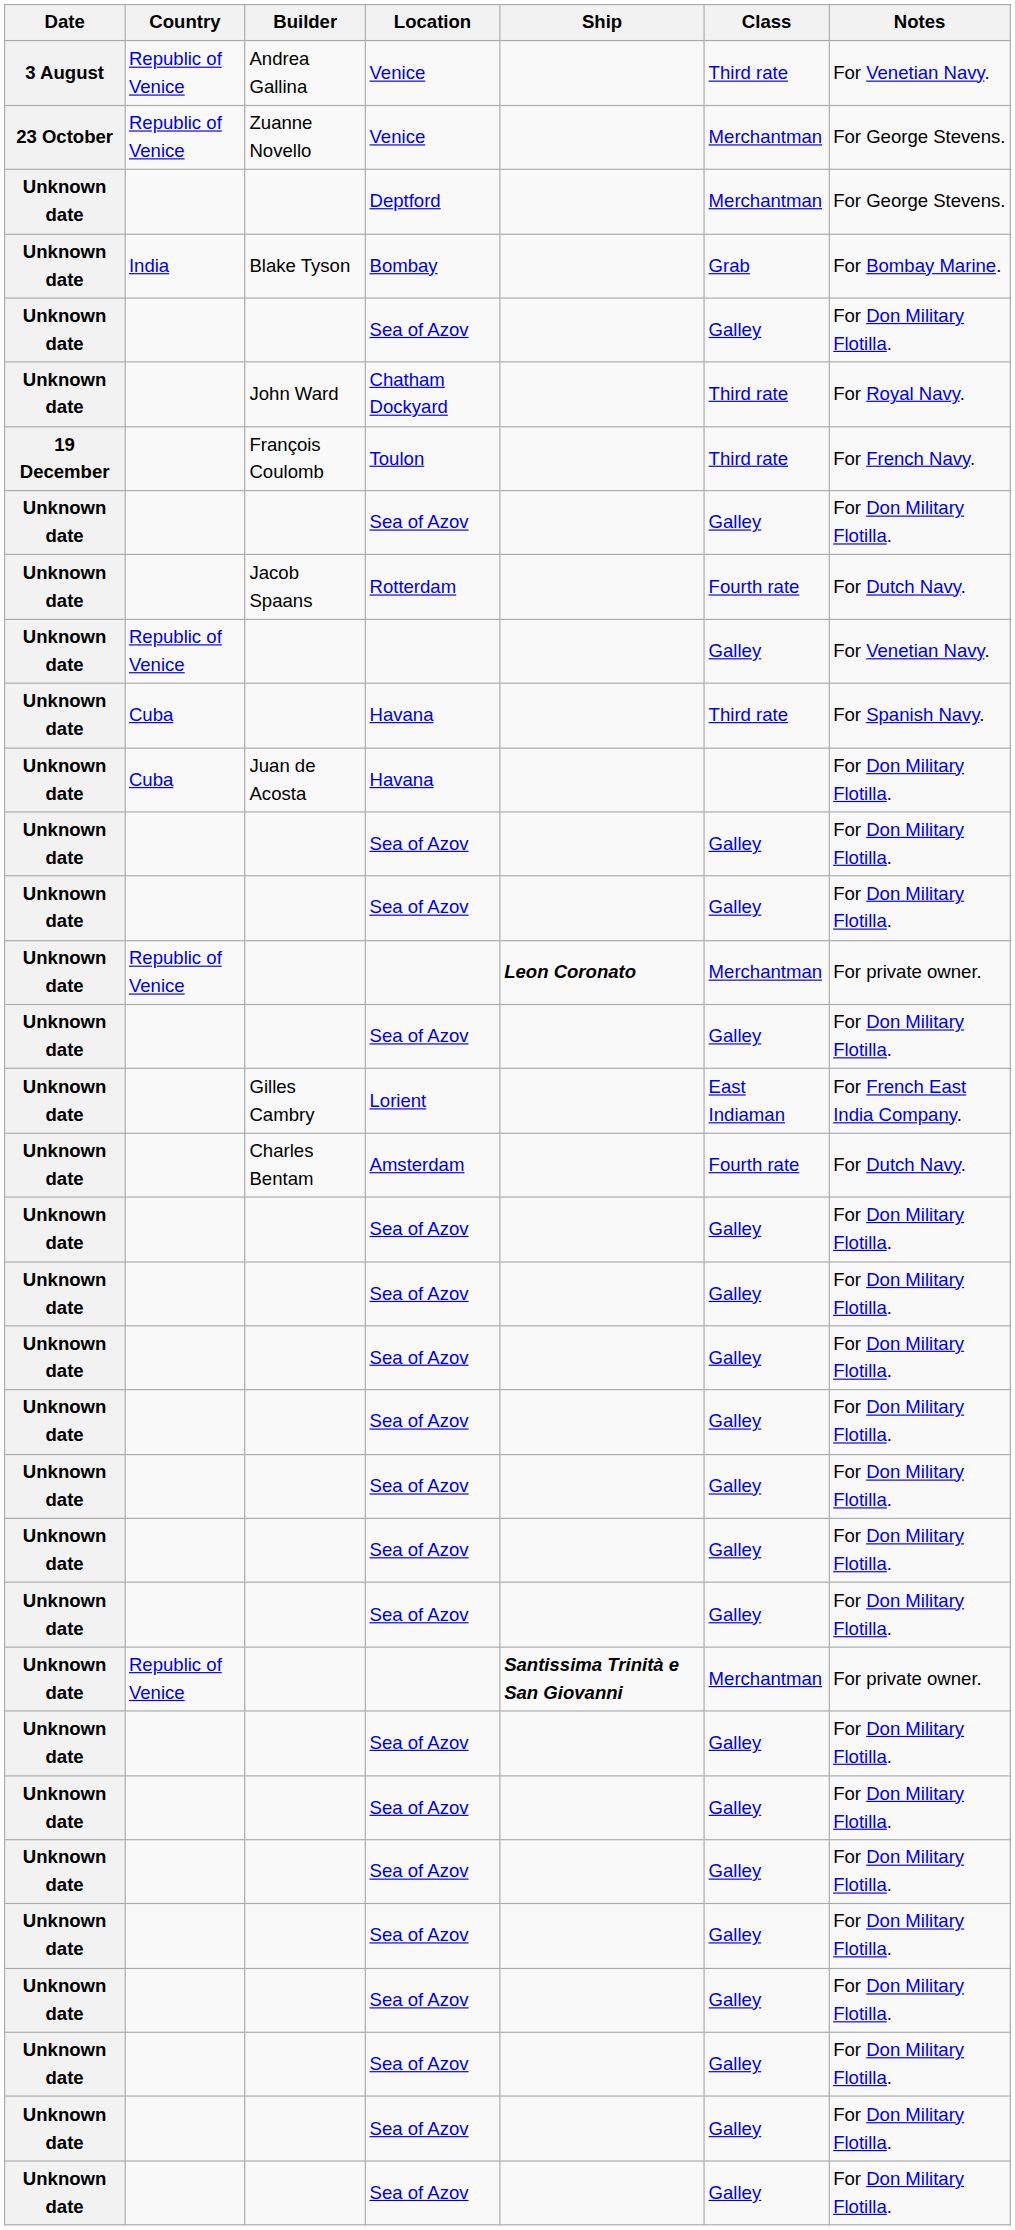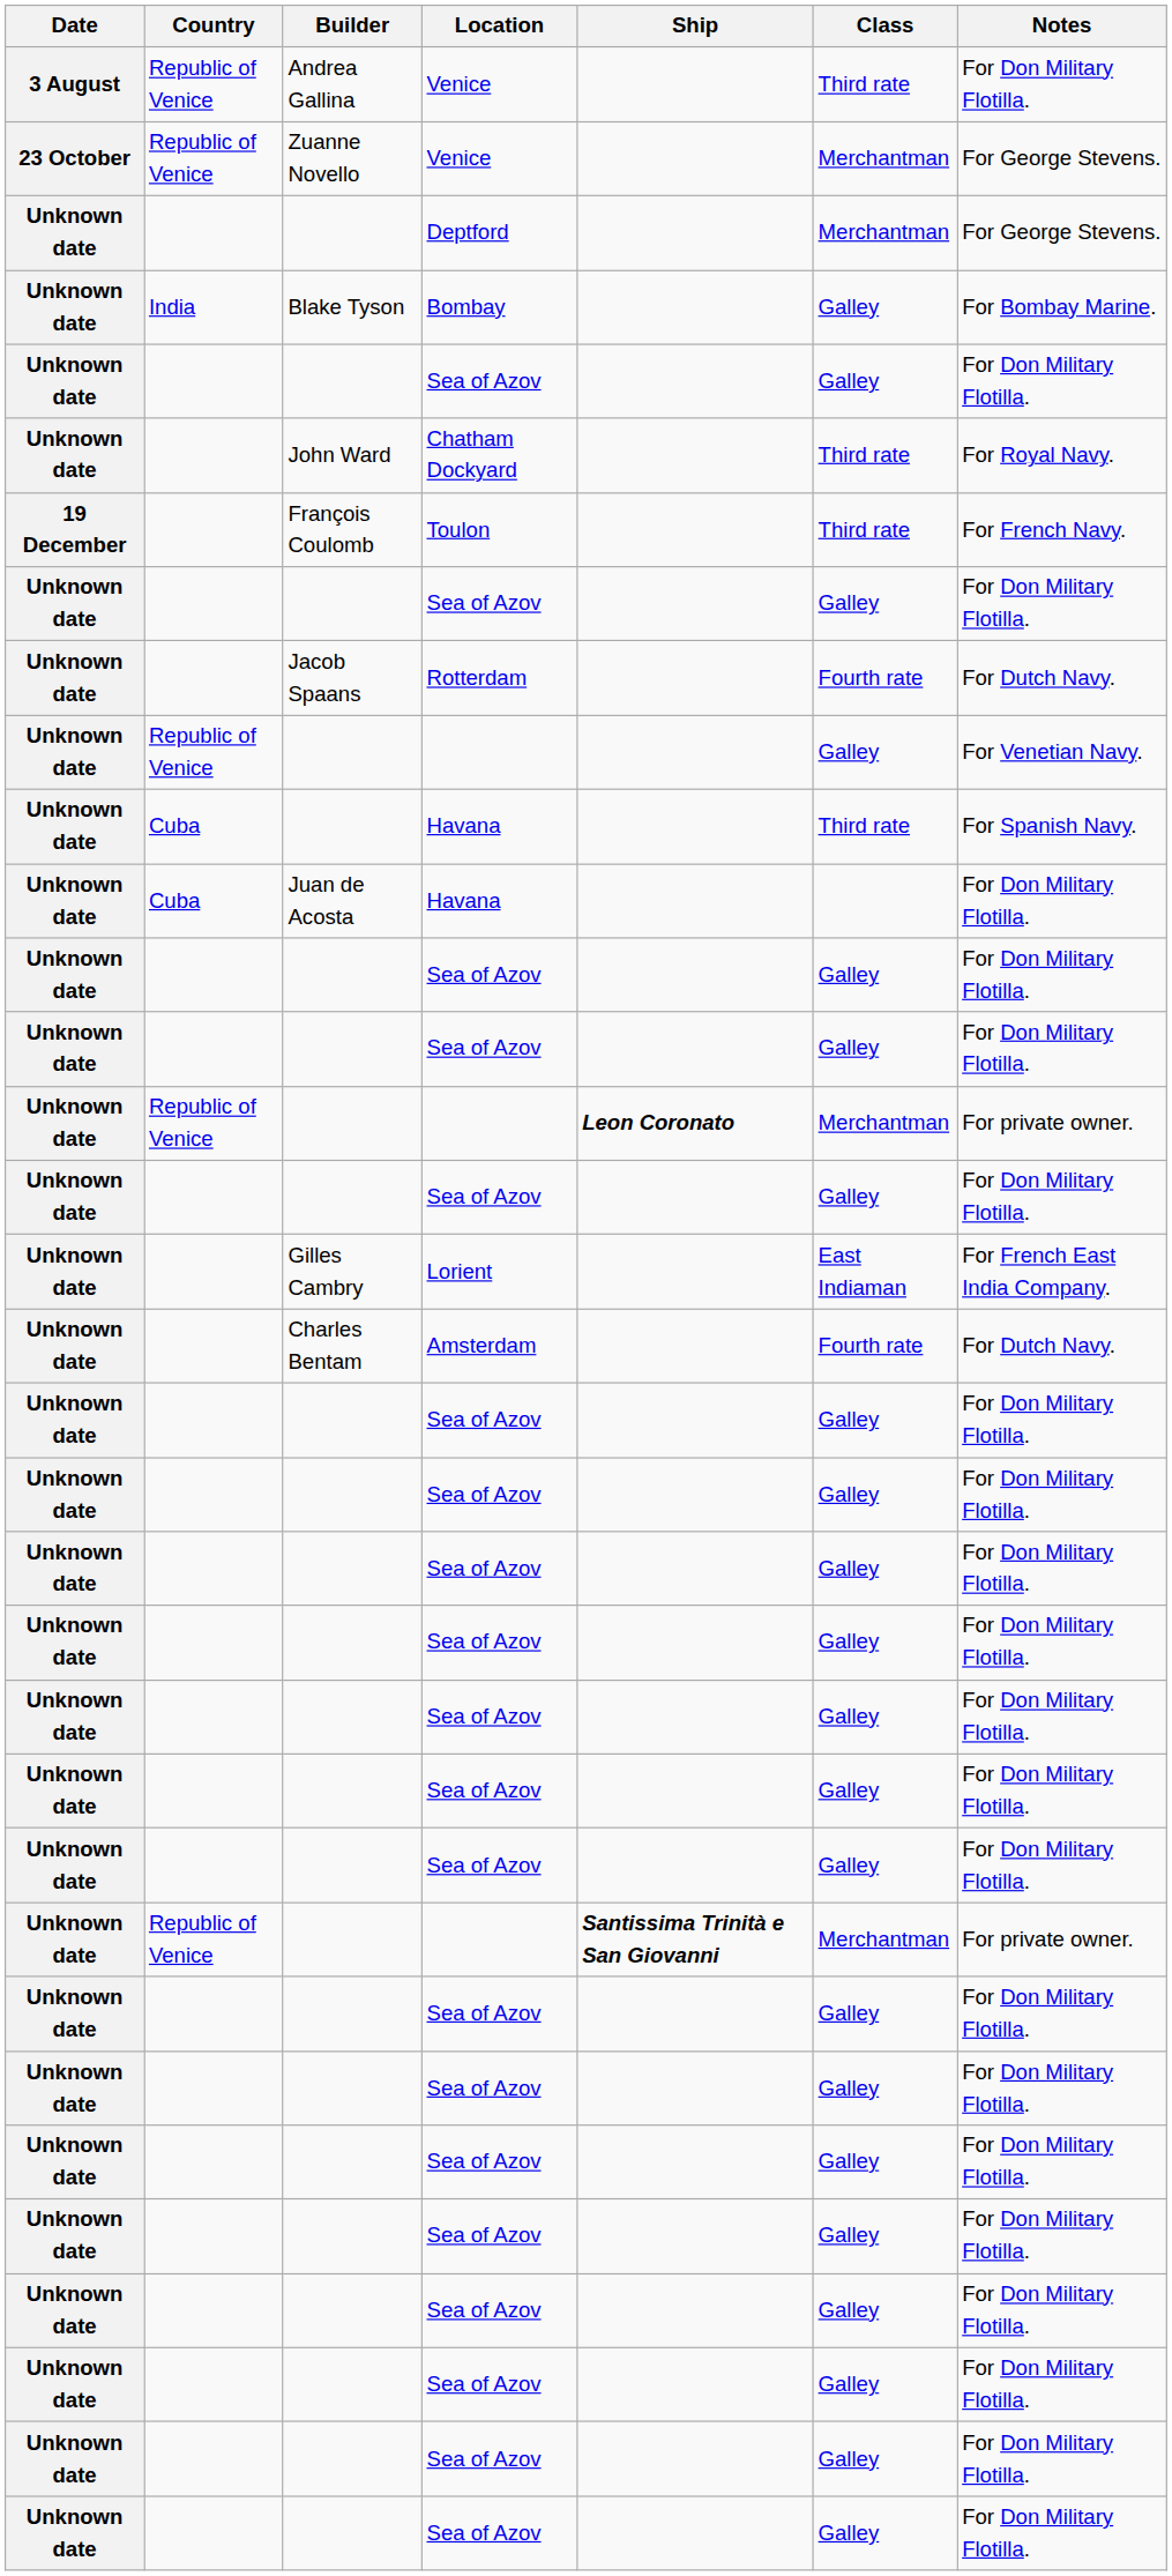 <table class="wikitable sortable" style="font-size:1.00em; line-height:1.5em;">
 <tr>
 <th>Date</th>
 <th>Country</th>
 <th>Builder</th>
 <th>Location</th>
 <th>Ship</th>
 <th>Class</th>
 <th>Notes</th>
 </tr>
 <tr ---->
 <th>3 August</th>
 <td> <a href='#'>Republic of Venice</a></td>
 <td>Andrea Gallina</td>
 <td><a href='#'>Venice</a></td>
 <td><strong></strong></td>
 <td><a href='#'>Third rate</a></td>
-<td>For <a href='#'>Venetian Navy</a>.</td>
+<td>For <a href='#'>Don Military Flotilla</a>.</td>
 </tr>
 <tr ---->
 <th>23 October</th>
 <td> <a href='#'>Republic of Venice</a></td>
 <td>Zuanne Novello</td>
 <td><a href='#'>Venice</a></td>
 <td><strong></strong></td>
 <td><a href='#'>Merchantman</a></td>
 <td>For George Stevens.</td>
 </tr>
 <tr ---->
 <th>Unknown date</th>
 <td></td>
 <td></td>
 <td><a href='#'>Deptford</a></td>
 <td><strong></strong></td>
 <td><a href='#'>Merchantman</a></td>
 <td>For George Stevens.</td>
 </tr>
 <tr ---->
 <th>Unknown date</th>
 <td> <a href='#'>India</a></td>
 <td>Blake Tyson</td>
 <td><a href='#'>Bombay</a></td>
 <td><strong></strong></td>
-<td><a href='#'>Grab</a></td>
+<td><a href='#'>Galley</a></td>
 <td>For <a href='#'>Bombay Marine</a>.</td>
 </tr>
 <tr ---->
 <th>Unknown date</th>
 <td></td>
 <td></td>
 <td><a href='#'>Sea of Azov</a></td>
 <td><strong></strong></td>
 <td><a href='#'>Galley</a></td>
 <td>For <a href='#'>Don Military Flotilla</a>.</td>
 </tr>
 <tr ---->
 <th>Unknown date</th>
 <td></td>
 <td>John Ward</td>
 <td><a href='#'>Chatham Dockyard</a></td>
 <td><strong></strong></td>
 <td><a href='#'>Third rate</a></td>
 <td>For <a href='#'>Royal Navy</a>.</td>
 </tr>
 <tr ---->
 <th>19 December</th>
 <td></td>
 <td>François Coulomb</td>
 <td><a href='#'>Toulon</a></td>
 <td><strong></strong></td>
 <td><a href='#'>Third rate</a></td>
 <td>For <a href='#'>French Navy</a>.</td>
 </tr>
 <tr ---->
 <th>Unknown date</th>
 <td></td>
 <td></td>
 <td><a href='#'>Sea of Azov</a></td>
 <td><strong></strong></td>
 <td><a href='#'>Galley</a></td>
 <td>For <a href='#'>Don Military Flotilla</a>.</td>
 </tr>
 <tr ---->
 <th>Unknown date</th>
 <td></td>
 <td>Jacob Spaans</td>
 <td><a href='#'>Rotterdam</a></td>
 <td><strong></strong></td>
 <td><a href='#'>Fourth rate</a></td>
 <td>For <a href='#'>Dutch Navy</a>.</td>
 </tr>
 <tr ---->
 <th>Unknown date</th>
 <td> <a href='#'>Republic of Venice</a></td>
 <td></td>
 <td></td>
 <td><strong></strong></td>
 <td><a href='#'>Galley</a></td>
 <td>For <a href='#'>Venetian Navy</a>.</td>
 </tr>
 <tr ---->
 <th>Unknown date</th>
 <td> <a href='#'>Cuba</a></td>
 <td></td>
 <td><a href='#'>Havana</a></td>
 <td><strong></strong></td>
 <td><a href='#'>Third rate</a></td>
 <td>For <a href='#'>Spanish Navy</a>.</td>
 </tr>
 <tr ---->
 <th>Unknown date</th>
 <td>  <a href='#'>Cuba</a></td>
 <td>Juan de Acosta</td>
 <td><a href='#'>Havana</a></td>
 <td><strong></strong></td>
 <td></td>
 <td>For <a href='#'>Don Military Flotilla</a>.</td>
 </tr>
 <tr ---->
 <th>Unknown date</th>
 <td></td>
 <td></td>
 <td><a href='#'>Sea of Azov</a></td>
 <td><strong></strong></td>
 <td><a href='#'>Galley</a></td>
 <td>For <a href='#'>Don Military Flotilla</a>.</td>
 </tr>
 <tr ---->
 <th>Unknown date</th>
 <td></td>
 <td></td>
 <td><a href='#'>Sea of Azov</a></td>
 <td><strong></strong></td>
 <td><a href='#'>Galley</a></td>
 <td>For <a href='#'>Don Military Flotilla</a>.</td>
 </tr>
 <tr ---->
 <th>Unknown date</th>
 <td> <a href='#'>Republic of Venice</a></td>
 <td></td>
 <td></td>
 <td><strong><em>Leon Coronato</em></strong></td>
 <td><a href='#'>Merchantman</a></td>
 <td>For private owner.</td>
 </tr>
 <tr ---->
 <th>Unknown date</th>
 <td></td>
 <td></td>
 <td><a href='#'>Sea of Azov</a></td>
 <td><strong></strong></td>
 <td><a href='#'>Galley</a></td>
 <td>For <a href='#'>Don Military Flotilla</a>.</td>
 </tr>
 <tr ---->
 <th>Unknown date</th>
 <td></td>
 <td>Gilles Cambry</td>
 <td><a href='#'>Lorient</a></td>
 <td><strong></strong></td>
 <td><a href='#'>East Indiaman</a></td>
 <td>For <a href='#'>French East India Company</a>.</td>
 </tr>
 <tr ---->
 <th>Unknown date</th>
 <td></td>
 <td>Charles Bentam</td>
 <td><a href='#'>Amsterdam</a></td>
 <td><strong></strong></td>
 <td><a href='#'>Fourth rate</a></td>
 <td>For <a href='#'>Dutch Navy</a>.</td>
 </tr>
 <tr ---->
 <th>Unknown date</th>
 <td></td>
 <td></td>
 <td><a href='#'>Sea of Azov</a></td>
 <td><strong></strong></td>
 <td><a href='#'>Galley</a></td>
 <td>For <a href='#'>Don Military Flotilla</a>.</td>
 </tr>
 <tr ---->
 <th>Unknown date</th>
 <td></td>
 <td></td>
 <td><a href='#'>Sea of Azov</a></td>
 <td><strong></strong></td>
 <td><a href='#'>Galley</a></td>
 <td>For <a href='#'>Don Military Flotilla</a>.</td>
 </tr>
 <tr ---->
 <th>Unknown date</th>
 <td></td>
 <td></td>
 <td><a href='#'>Sea of Azov</a></td>
 <td><strong></strong></td>
 <td><a href='#'>Galley</a></td>
 <td>For <a href='#'>Don Military Flotilla</a>.</td>
 </tr>
 <tr ---->
 <th>Unknown date</th>
 <td></td>
 <td></td>
 <td><a href='#'>Sea of Azov</a></td>
 <td><strong></strong></td>
 <td><a href='#'>Galley</a></td>
 <td>For <a href='#'>Don Military Flotilla</a>.</td>
 </tr>
 <tr ---->
 <th>Unknown date</th>
 <td></td>
 <td></td>
 <td><a href='#'>Sea of Azov</a></td>
 <td><strong></strong></td>
 <td><a href='#'>Galley</a></td>
 <td>For <a href='#'>Don Military Flotilla</a>.</td>
 </tr>
 <tr ---->
 <th>Unknown date</th>
 <td></td>
 <td></td>
 <td><a href='#'>Sea of Azov</a></td>
 <td><strong></strong></td>
 <td><a href='#'>Galley</a></td>
 <td>For <a href='#'>Don Military Flotilla</a>.</td>
 </tr>
 <tr ---->
 <th>Unknown date</th>
 <td></td>
 <td></td>
 <td><a href='#'>Sea of Azov</a></td>
 <td><strong></strong></td>
 <td><a href='#'>Galley</a></td>
 <td>For <a href='#'>Don Military Flotilla</a>.</td>
 </tr>
 <tr ---->
 <th>Unknown date</th>
 <td> <a href='#'>Republic of Venice</a></td>
 <td></td>
 <td></td>
 <td><strong><em>Santissima Trinità e San Giovanni</em></strong></td>
 <td><a href='#'>Merchantman</a></td>
 <td>For private owner.</td>
 </tr>
 <tr ---->
 <th>Unknown date</th>
 <td></td>
 <td></td>
 <td><a href='#'>Sea of Azov</a></td>
 <td><strong></strong></td>
 <td><a href='#'>Galley</a></td>
 <td>For <a href='#'>Don Military Flotilla</a>.</td>
 </tr>
 <tr ---->
 <th>Unknown date</th>
 <td></td>
 <td></td>
 <td><a href='#'>Sea of Azov</a></td>
 <td><strong></strong></td>
 <td><a href='#'>Galley</a></td>
 <td>For <a href='#'>Don Military Flotilla</a>.</td>
 </tr>
 <tr ---->
 <th>Unknown date</th>
 <td></td>
 <td></td>
 <td><a href='#'>Sea of Azov</a></td>
 <td><strong></strong></td>
 <td><a href='#'>Galley</a></td>
 <td>For <a href='#'>Don Military Flotilla</a>.</td>
 </tr>
 <tr ---->
 <th>Unknown date</th>
 <td></td>
 <td></td>
 <td><a href='#'>Sea of Azov</a></td>
 <td><strong></strong></td>
 <td><a href='#'>Galley</a></td>
 <td>For <a href='#'>Don Military Flotilla</a>.</td>
 </tr>
 <tr ---->
 <th>Unknown date</th>
 <td></td>
 <td></td>
 <td><a href='#'>Sea of Azov</a></td>
 <td><strong></strong></td>
 <td><a href='#'>Galley</a></td>
 <td>For <a href='#'>Don Military Flotilla</a>.</td>
 </tr>
 <tr ---->
 <th>Unknown date</th>
 <td></td>
 <td></td>
 <td><a href='#'>Sea of Azov</a></td>
 <td><strong></strong></td>
 <td><a href='#'>Galley</a></td>
 <td>For <a href='#'>Don Military Flotilla</a>.</td>
 </tr>
 <tr ---->
 <th>Unknown date</th>
 <td></td>
 <td></td>
 <td><a href='#'>Sea of Azov</a></td>
 <td><strong></strong></td>
 <td><a href='#'>Galley</a></td>
 <td>For <a href='#'>Don Military Flotilla</a>.</td>
 </tr>
 <tr ---->
 <th>Unknown date</th>
 <td></td>
 <td></td>
 <td><a href='#'>Sea of Azov</a></td>
 <td><strong></strong></td>
 <td><a href='#'>Galley</a></td>
 <td>For <a href='#'>Don Military Flotilla</a>.</td>
 </tr>
 </table>
